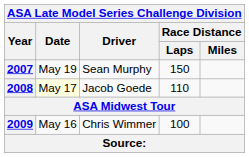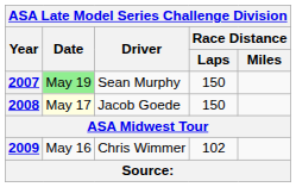 <table class="wikitable">
 <tr>
 <th colspan="5"><a href='#'>ASA Late Model Series Challenge Division</a></th>
 </tr>
 <tr>
 <th rowspan="2">Year</th>
 <th rowspan="2">Date</th>
 <th rowspan="2">Driver</th>
 <th colspan="2">Race Distance</th>
 </tr>
 <tr>
 <th>Laps</th>
 <th>Miles</th>
 </tr>
 <tr>
 <th><a href='#'>2007</a></th>
-<td>May 19</td>
+<td style="background: lightgreen;">May 19</td>
 <td>Sean Murphy</td>
 <td align="center">150</td>
 <td align="center"></td>
 </tr>
 <tr>
 <th><a href='#'>2008</a></th>
 <td style="background: lightyellow;">May 17</td>
 <td>Jacob Goede</td>
-<td align="center">110</td>
+<td align="center">150</td>
 <td align="center"></td>
 </tr>
 <tr>
 <th colspan="5"><a href='#'>ASA Midwest Tour</a></th>
 </tr>
 <tr>
 <th><a href='#'>2009</a></th>
 <td>May 16</td>
 <td>Chris Wimmer</td>
-<td align="center">100</td>
+<td align="center">102</td>
 <td align="center"></td>
 </tr>
 <tr>
 <th colspan="5">Source: </th>
 </tr>
 </table>
